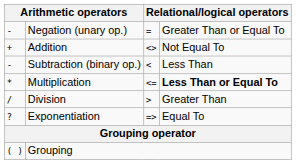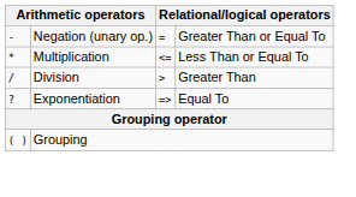 <table class="wikitable">
 <tr>
 <th colspan="2">Arithmetic operators</th>
 <th colspan="2">Relational/logical operators</th>
 </tr>
 <tr>
 <td style="vertical-align: top"><code>-</code></td>
 <td style="vertical-align: top">Negation (unary op.)</td>
 <td style="vertical-align: top"><code>=</code></td>
 <td style="vertical-align: top">Greater Than or Equal To</td>
 </tr>
 <tr>
-<td style="vertical-align: top"><code>+</code></td>
-<td style="vertical-align: top">Addition</td>
-<td style="vertical-align: top"><code><></code></td>
-<td style="vertical-align: top">Not Equal To</td>
-</tr>
-<tr>
-<td style="vertical-align: top"><code>-</code></td>
-<td style="vertical-align: top">Subtraction (binary op.)</td>
-<td style="vertical-align: top"><code><</code></td>
-<td style="vertical-align: top">Less Than</td>
-</tr>
-<tr>
 <td style="vertical-align: top"><code>*</code></td>
 <td style="vertical-align: top">Multiplication</td>
 <td style="vertical-align: top"><code><=</code></td>
-<td style="vertical-align: top"><strong>Less Than or Equal To</strong></td>
+<td style="vertical-align: top">Less Than or Equal To</td>
 </tr>
 <tr>
 <td style="vertical-align: top"><code>/</code></td>
 <td style="vertical-align: top">Division</td>
 <td style="vertical-align: top"><code>></code></td>
 <td style="vertical-align: top">Greater Than</td>
 </tr>
 <tr>
 <td style="vertical-align: top"><code>?</code></td>
 <td style="vertical-align: top">Exponentiation</td>
 <td style="vertical-align: top"><code>=></code></td>
 <td style="vertical-align: top">Equal To</td>
 </tr>
 <tr>
 <th colspan="4">Grouping operator</th>
 </tr>
 <tr>
 <td style="vertical-align: top"><code>( )</code></td>
 <td colspan="3" style="vertical-align: top">Grouping</td>
 </tr>
 </table>
